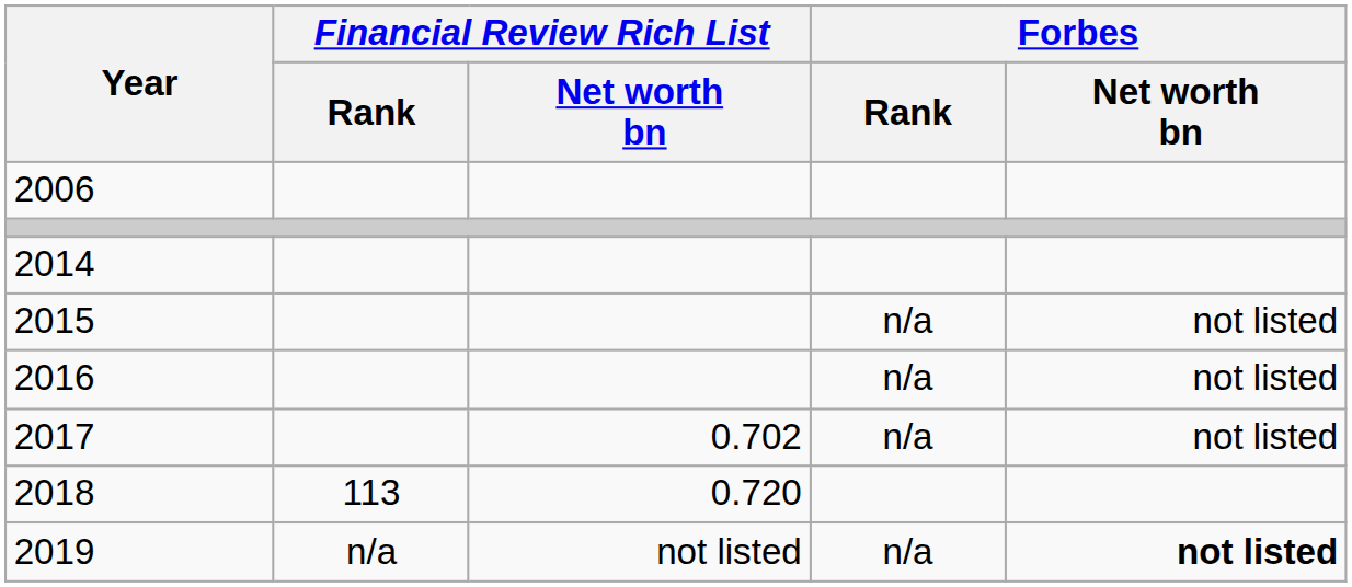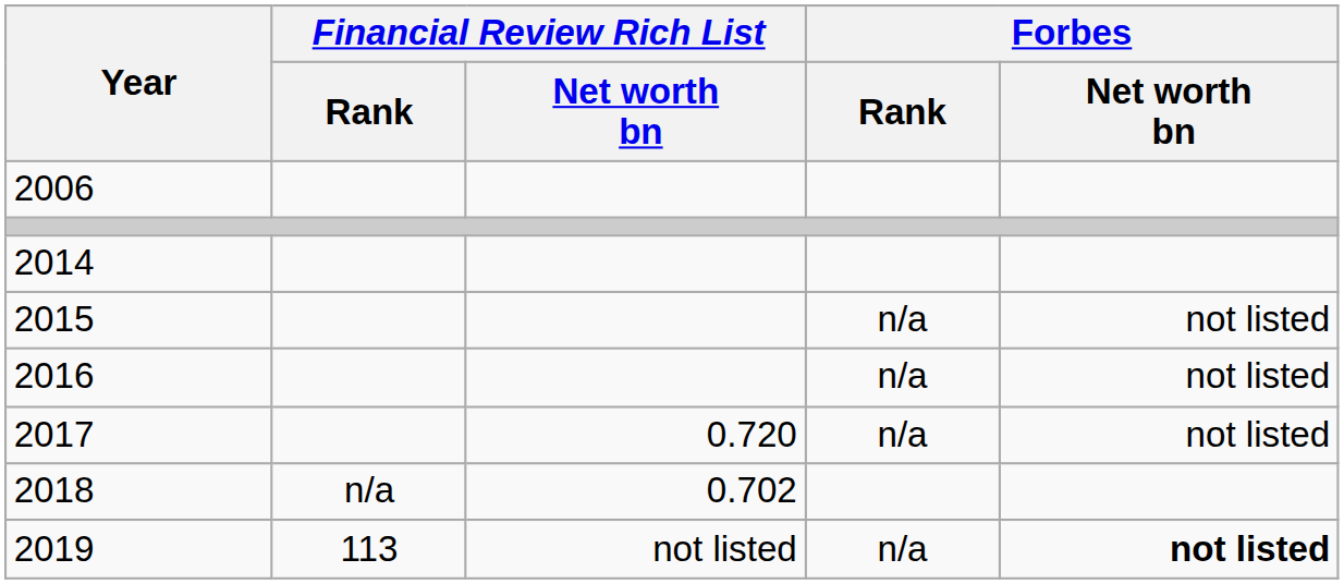 <table class="wikitable">
 <tr>
 <th rowspan=2>Year</th>
 <th colspan=2 width=40%><em><a href='#'>Financial Review Rich List</a></th>
 <th colspan=2 width=40%></em><a href='#'>Forbes</a><em><br></th>
 </tr>
 <tr>
 <th>Rank</th>
 <th><a href='#'>Net worth</a><br> <a href='#'>bn</a></th>
 <th>Rank</th>
 <th>Net worth<br> bn</th>
 </tr>
 <tr>
 <td>2006</td>
 <td align="center"></td>
 <td align="right"></td>
 <td align="center"></td>
 <td align="right"></td>
 </tr>
 <tr>
 <th colspan=5 style="background:#cccccc;"></th>
 </tr>
 <tr>
 <td>2014</td>
 <td align="center"></td>
 <td align="right"></td>
 <td align="center"></td>
 <td align="right"></td>
 </tr>
 <tr>
 <td>2015</td>
 <td align="center"></td>
 <td align="right"></td>
 <td align="center"></em>n/a<em></td>
 <td align="right"></em>not listed<em></td>
 </tr>
 <tr>
 <td>2016</td>
 <td align="center"></td>
 <td align="right"></td>
 <td align="center"></em>n/a<em></td>
 <td align="right"></em>not listed<em></td>
 </tr>
 <tr>
 <td>2017</td>
 <td align="center"></td>
-<td align="right">0.702 </td>
+<td align="right">0.720 </td>
 <td align="center"></em>n/a<em></td>
 <td align="right"></em>not listed<em></td>
 </tr>
 <tr>
 <td>2018</td>
-<td align="center">113 </td>
-<td align="right">0.720 </td>
+<td align="center"></em>n/a<em></td>
+<td align="right">0.702 </td>
 <td align="center"></td>
 <td align="right"></td>
 </tr>
 <tr>
 <td>2019</td>
-<td align="center"></em>n/a<em></td>
+<td align="center">113 </td>
 <td align="right"></em>not listed<em></td>
 <td align="center"></em>n/a<em></td>
 <td align="right"><strong></em>not listed<em></strong></td>
 </tr>
 </table>
